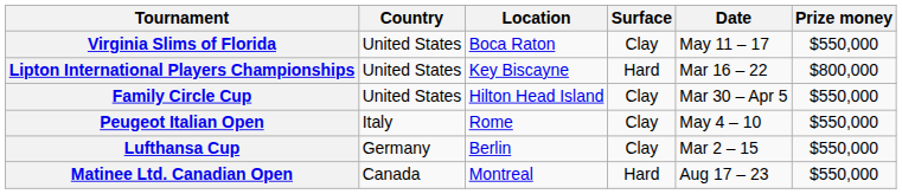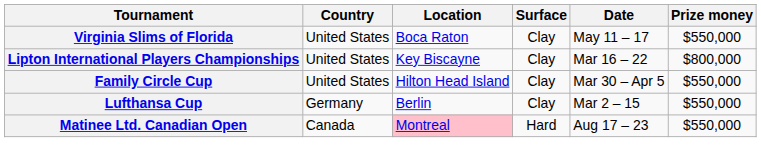 <table class="wikitable plainrowheaders nowrap">
 <tr>
 <th scope="col">Tournament</th>
 <th scope="col">Country</th>
 <th scope="col">Location</th>
 <th scope="col">Surface</th>
 <th scope="col">Date</th>
 <th scope="col">Prize money</th>
 </tr>
 <tr>
 <th scope="row"><a href='#'>Virginia Slims of Florida</a></th>
 <td>United States</td>
 <td><a href='#'>Boca Raton</a></td>
 <td align="center">Clay</td>
 <td>May 11 – 17</td>
 <td align="center">$550,000</td>
 </tr>
 <tr>
 <th scope="row"><a href='#'>Lipton International Players Championships</a></th>
 <td>United States</td>
 <td><a href='#'>Key Biscayne</a></td>
-<td align="center">Hard</td>
+<td align="center">Clay</td>
 <td>Mar 16 – 22</td>
 <td align="center">$800,000</td>
 </tr>
 <tr>
 <th scope="row"><a href='#'>Family Circle Cup</a></th>
 <td>United States</td>
 <td><a href='#'>Hilton Head Island</a></td>
 <td align="center">Clay</td>
 <td>Mar 30 – Apr 5</td>
-<td align="center">$550,000</td>
-</tr>
-<tr>
-<th scope="row"><a href='#'>Peugeot Italian Open</a></th>
-<td>Italy</td>
-<td><a href='#'>Rome</a></td>
-<td align="center">Clay</td>
-<td>May 4 – 10</td>
 <td align="center">$550,000</td>
 </tr>
 <tr>
 <th scope="row"><a href='#'>Lufthansa Cup</a></th>
 <td>Germany</td>
 <td><a href='#'>Berlin</a></td>
 <td align="center">Clay</td>
 <td>Mar 2 – 15</td>
 <td align="center">$550,000</td>
 </tr>
 <tr>
 <th scope="row"><a href='#'>Matinee Ltd. Canadian Open</a></th>
 <td>Canada</td>
-<td><a href='#'>Montreal</a></td>
+<td style="background: pink;"><a href='#'>Montreal</a></td>
 <td align="center">Hard</td>
 <td>Aug 17 – 23</td>
 <td align="center">$550,000</td>
 </tr>
 </table>
